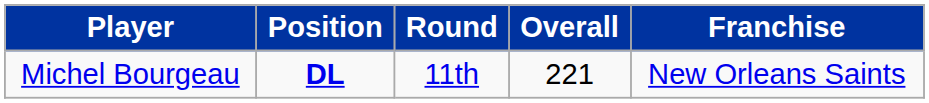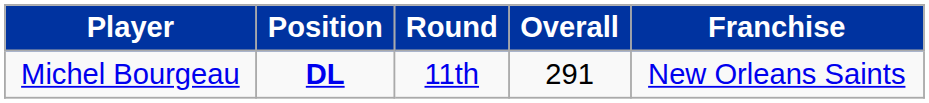 <table class="wikitable" width="40%">
 <tr align="center"  style="background:#0033A0;color:white;"   >
 <td><strong>Player</strong></td>
 <td><strong>Position</strong></td>
 <td><strong>Round</strong></td>
 <td><strong>Overall</strong></td>
 <td><strong>Franchise</strong></td>
 </tr>
 <tr align="center" bgcolor="">
 <td><a href='#'>Michel Bourgeau</a></td>
 <td><strong><a href='#'>DL</a></strong></td>
 <td><a href='#'>11th</a></td>
-<td>221</td>
+<td>291</td>
 <td><a href='#'>New Orleans Saints</a></td>
 </tr>
 </table>
